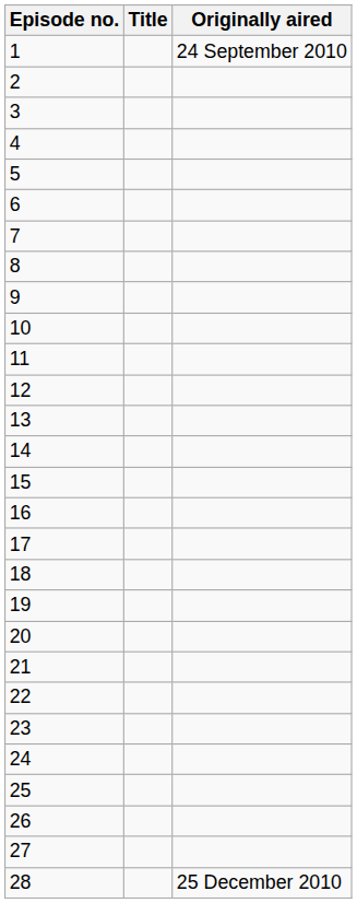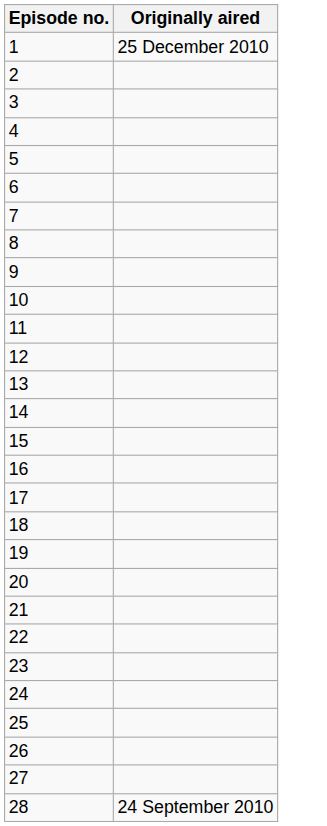 <table class="wikitable">
 <tr>
 <th><div> Episode no. </div></th>
-<th><div> Title </div></th>
 <th><div> Originally aired </div></th>
 </tr>
 <tr>
 <td><div> 1 </div></td>
-<td></td>
-<td><div> 24 September 2010 </div></td>
+<td><div> 25 December 2010 </div></td>
 </tr>
 <tr>
 <td><div> 2 </div></td>
-<td></td>
 <td></td>
 </tr>
 <tr>
 <td><div> 3 </div></td>
 <td></td>
-<td></td>
 </tr>
 <tr>
 <td><div> 4 </div></td>
-<td></td>
 <td></td>
 </tr>
 <tr>
 <td><div> 5 </div></td>
 <td></td>
-<td></td>
 </tr>
 <tr>
 <td><div> 6 </div></td>
-<td></td>
 <td></td>
 </tr>
 <tr>
 <td><div> 7 </div></td>
 <td></td>
-<td></td>
 </tr>
 <tr>
 <td><div> 8 </div></td>
-<td></td>
 <td></td>
 </tr>
 <tr>
 <td><div> 9 </div></td>
 <td></td>
-<td></td>
 </tr>
 <tr>
 <td><div> 10 </div></td>
-<td></td>
 <td></td>
 </tr>
 <tr>
 <td><div> 11 </div></td>
 <td></td>
-<td></td>
 </tr>
 <tr>
 <td><div> 12 </div></td>
-<td></td>
 <td></td>
 </tr>
 <tr>
 <td><div> 13 </div></td>
 <td></td>
-<td></td>
 </tr>
 <tr>
 <td><div> 14 </div></td>
-<td></td>
 <td></td>
 </tr>
 <tr>
 <td><div> 15 </div></td>
 <td></td>
-<td></td>
 </tr>
 <tr>
 <td><div> 16 </div></td>
-<td></td>
 <td></td>
 </tr>
 <tr>
 <td><div> 17 </div></td>
 <td></td>
-<td></td>
 </tr>
 <tr>
 <td><div> 18 </div></td>
-<td></td>
 <td></td>
 </tr>
 <tr>
 <td><div> 19 </div></td>
 <td></td>
-<td></td>
 </tr>
 <tr>
 <td><div> 20 </div></td>
-<td></td>
 <td></td>
 </tr>
 <tr>
 <td><div> 21 </div></td>
 <td></td>
-<td></td>
 </tr>
 <tr>
 <td><div> 22 </div></td>
-<td></td>
 <td></td>
 </tr>
 <tr>
 <td><div> 23 </div></td>
 <td></td>
-<td></td>
 </tr>
 <tr>
 <td><div> 24 </div></td>
-<td></td>
 <td></td>
 </tr>
 <tr>
 <td><div> 25 </div></td>
 <td></td>
-<td></td>
 </tr>
 <tr>
 <td><div> 26 </div></td>
-<td></td>
 <td></td>
 </tr>
 <tr>
 <td><div> 27 </div></td>
 <td></td>
-<td></td>
 </tr>
 <tr>
 <td><div> 28 </div></td>
-<td></td>
-<td><div> 25 December 2010 </div></td>
+<td><div> 24 September 2010 </div></td>
 </tr>
 </table>
